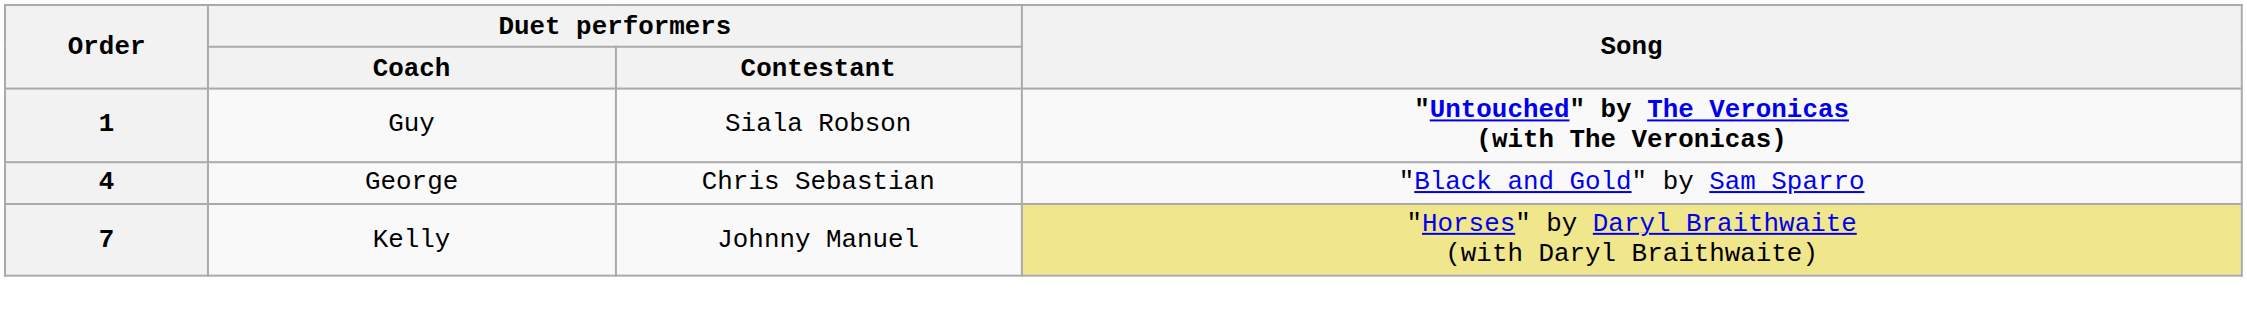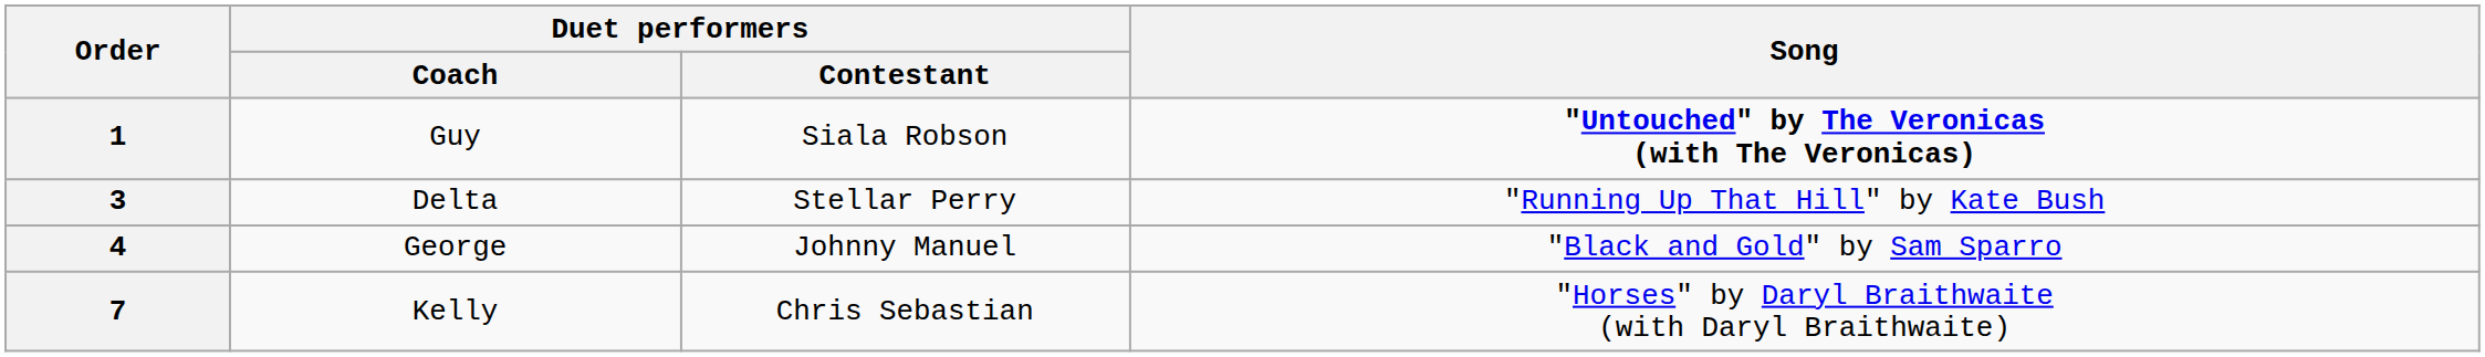 <table class="wikitable" style="text-align:center; width:89%;">
 <tr>
 <th rowspan="2" width="5%">Order</th>
 <th colspan="2">Duet performers</th>
 <th rowspan="2" width="30%">Song</th>
 </tr>
 <tr>
 <th width="10%">Coach</th>
 <th width="10%">Contestant</th>
 </tr>
 <tr>
 <th scope="row">1</th>
 <td>Guy</td>
 <td>Siala Robson</td>
 <td><strong>"<a href='#'>Untouched</a>" by <a href='#'>The Veronicas</a><br>(with The Veronicas)</strong></td>
 </tr>
 <tr>
+<th scope="row">3</th>
+<td>Delta</td>
+<td>Stellar Perry</td>
+<td>"<a href='#'>Running Up That Hill</a>" by <a href='#'>Kate Bush</a></td>
+</tr>
+<tr>
 <th scope="row">4</th>
 <td>George</td>
-<td>Chris Sebastian</td>
+<td>Johnny Manuel</td>
 <td>"<a href='#'>Black and Gold</a>" by <a href='#'>Sam Sparro</a></td>
 </tr>
 <tr>
 <th scope="row">7</th>
 <td>Kelly</td>
-<td>Johnny Manuel</td>
-<td style="background: khaki;">"<a href='#'>Horses</a>" by <a href='#'>Daryl Braithwaite</a><br>(with Daryl Braithwaite)</td>
+<td>Chris Sebastian</td>
+<td>"<a href='#'>Horses</a>" by <a href='#'>Daryl Braithwaite</a><br>(with Daryl Braithwaite)</td>
 </tr>
 </table>
